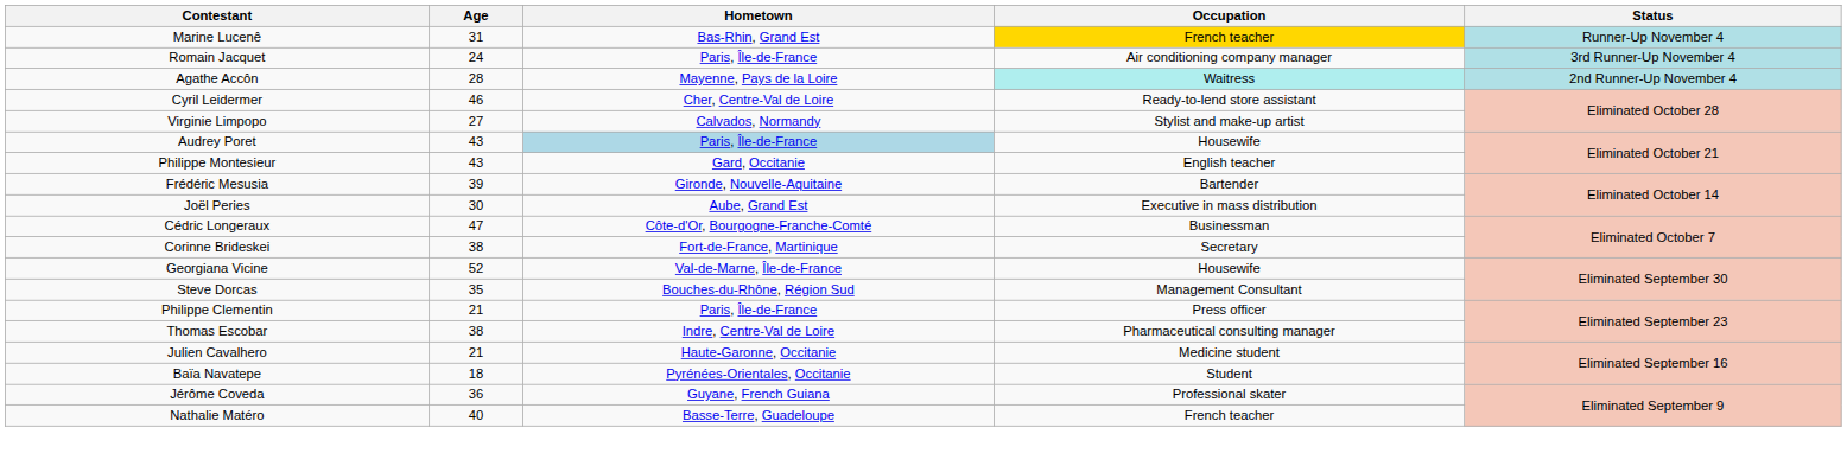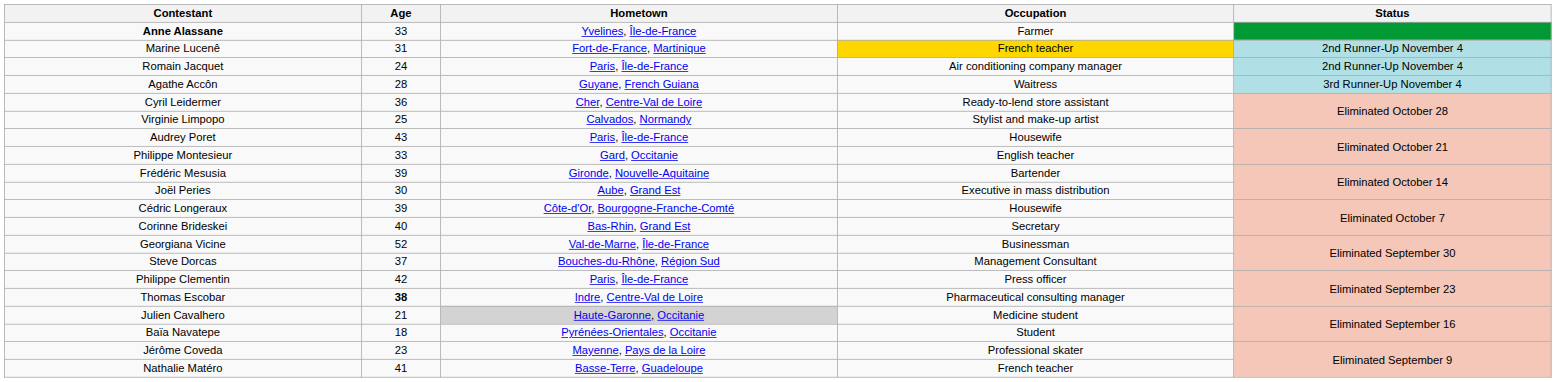 <table class="wikitable sortable" style="text-align: center; font-size:90%; width:100%;">
 <tr>
 <th style="width: 18%;">Contestant</th>
 <th style="width: 4%;">Age</th>
 <th style="width: 20%;">Hometown</th>
 <th style="width: 20%;">Occupation</th>
 <th style="width: 16%;">Status</th>
 </tr>
 <tr>
+<td><strong>Anne Alassane</strong></td>
+<td>33</td>
+<td><a href='#'>Yvelines</a>, <a href='#'>Île-de-France</a></td>
+<td>Farmer</td>
+<td style="background:#093;"><span></span></td>
+</tr>
+<tr>
 <td>Marine Lucenê</td>
 <td>31</td>
-<td><a href='#'>Bas-Rhin</a>, <a href='#'>Grand Est</a></td>
+<td><a href='#'>Fort-de-France</a>, <a href='#'>Martinique</a></td>
 <td style="background: gold;">French teacher</td>
-<td style="background:#b0e0e6;">Runner-Up November 4</td>
+<td style="background:#b0e0e6;">2nd Runner-Up November 4</td>
 </tr>
 <tr>
 <td>Romain Jacquet</td>
 <td>24</td>
 <td><a href='#'>Paris</a>, <a href='#'>Île-de-France</a></td>
 <td>Air conditioning company manager</td>
-<td style="background:#b0e0e6;">3rd Runner-Up November 4</td>
+<td style="background:#b0e0e6;">2nd Runner-Up November 4</td>
 </tr>
 <tr>
 <td>Agathe Accôn</td>
 <td>28</td>
-<td><a href='#'>Mayenne</a>, <a href='#'>Pays de la Loire</a></td>
-<td style="background: paleturquoise;">Waitress</td>
-<td style="background:#b0e0e6;">2nd Runner-Up November 4</td>
+<td><a href='#'>Guyane</a>, <a href='#'>French Guiana</a></td>
+<td>Waitress</td>
+<td style="background:#b0e0e6;">3rd Runner-Up November 4</td>
 </tr>
 <tr>
 <td>Cyril Leidermer</td>
-<td>46</td>
+<td>36</td>
 <td><a href='#'>Cher</a>, <a href='#'>Centre-Val de Loire</a></td>
 <td>Ready-to-lend store assistant</td>
 <td rowspan=2 style="background:#f4c7b8;">Eliminated October 28</td>
 </tr>
 <tr>
 <td>Virginie Limpopo</td>
-<td>27</td>
+<td>25</td>
 <td><a href='#'>Calvados</a>, <a href='#'>Normandy</a></td>
 <td>Stylist and make-up artist</td>
 </tr>
 <tr>
 <td>Audrey Poret</td>
 <td>43</td>
-<td style="background: lightblue;"><a href='#'>Paris</a>, <a href='#'>Île-de-France</a></td>
+<td><a href='#'>Paris</a>, <a href='#'>Île-de-France</a></td>
 <td>Housewife</td>
 <td rowspan=2 style="background:#f4c7b8;">Eliminated October 21</td>
 </tr>
 <tr>
 <td>Philippe Montesieur</td>
-<td>43</td>
+<td>33</td>
 <td><a href='#'>Gard</a>, <a href='#'>Occitanie</a></td>
 <td>English teacher</td>
 </tr>
 <tr>
 <td>Frédéric Mesusia</td>
 <td>39</td>
 <td><a href='#'>Gironde</a>, <a href='#'>Nouvelle-Aquitaine</a></td>
 <td>Bartender</td>
 <td rowspan=2 style="background:#f4c7b8;">Eliminated October 14</td>
 </tr>
 <tr>
 <td>Joël Peries</td>
 <td>30</td>
 <td><a href='#'>Aube</a>, <a href='#'>Grand Est</a></td>
 <td>Executive in mass distribution</td>
 </tr>
 <tr>
 <td>Cédric Longeraux</td>
-<td>47</td>
+<td>39</td>
 <td><a href='#'>Côte-d'Or</a>, <a href='#'>Bourgogne-Franche-Comté</a></td>
-<td>Businessman</td>
+<td>Housewife</td>
 <td rowspan=2 style="background:#f4c7b8;">Eliminated October 7</td>
 </tr>
 <tr>
 <td>Corinne Brideskei</td>
-<td>38</td>
-<td><a href='#'>Fort-de-France</a>, <a href='#'>Martinique</a></td>
+<td>40</td>
+<td><a href='#'>Bas-Rhin</a>, <a href='#'>Grand Est</a></td>
 <td>Secretary</td>
 </tr>
 <tr>
 <td>Georgiana Vicine</td>
 <td>52</td>
 <td><a href='#'>Val-de-Marne</a>, <a href='#'>Île-de-France</a></td>
-<td>Housewife</td>
+<td>Businessman</td>
 <td rowspan=2 style="background:#f4c7b8;">Eliminated September 30</td>
 </tr>
 <tr>
 <td>Steve Dorcas</td>
-<td>35</td>
+<td>37</td>
 <td><a href='#'>Bouches-du-Rhône</a>, <a href='#'>Région Sud</a></td>
 <td>Management Consultant</td>
 </tr>
 <tr>
 <td>Philippe Clementin</td>
-<td>21</td>
+<td>42</td>
 <td><a href='#'>Paris</a>, <a href='#'>Île-de-France</a></td>
 <td>Press officer</td>
 <td rowspan=2 style="background:#f4c7b8;">Eliminated September 23</td>
 </tr>
 <tr>
 <td>Thomas Escobar</td>
-<td>38</td>
+<td><strong>38</strong></td>
 <td><a href='#'>Indre</a>, <a href='#'>Centre-Val de Loire</a></td>
 <td>Pharmaceutical consulting manager</td>
 </tr>
 <tr>
 <td>Julien Cavalhero</td>
 <td>21</td>
-<td><a href='#'>Haute-Garonne</a>, <a href='#'>Occitanie</a></td>
+<td style="background: lightgrey;"><a href='#'>Haute-Garonne</a>, <a href='#'>Occitanie</a></td>
 <td>Medicine student</td>
 <td rowspan=2 style="background:#f4c7b8;">Eliminated September 16</td>
 </tr>
 <tr>
 <td>Baïa Navatepe</td>
 <td>18</td>
 <td><a href='#'>Pyrénées-Orientales</a>, <a href='#'>Occitanie</a></td>
 <td>Student</td>
 </tr>
 <tr>
 <td>Jérôme Coveda</td>
-<td>36</td>
-<td><a href='#'>Guyane</a>, <a href='#'>French Guiana</a></td>
+<td>23</td>
+<td><a href='#'>Mayenne</a>, <a href='#'>Pays de la Loire</a></td>
 <td>Professional skater</td>
 <td rowspan=2 style="background:#f4c7b8;">Eliminated September 9</td>
 </tr>
 <tr>
 <td>Nathalie Matéro</td>
-<td>40</td>
+<td>41</td>
 <td><a href='#'>Basse-Terre</a>, <a href='#'>Guadeloupe</a></td>
 <td>French teacher</td>
 </tr>
 </table>
